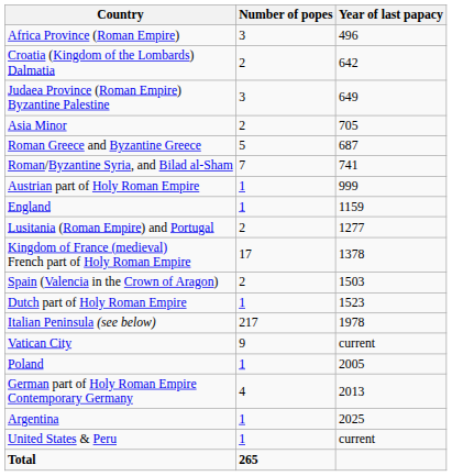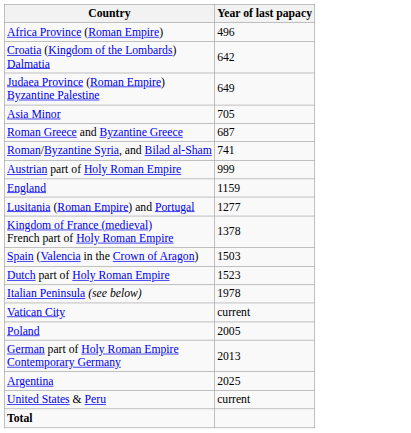 <table class="sortable wikitable">
 <tr>
 <th>Country</th>
-<th>Number of popes</th>
 <th>Year of last papacy</th>
 </tr>
 <tr>
 <td><a href='#'>Africa Province</a> (<a href='#'>Roman Empire</a>)</td>
-<td>3</td>
 <td>496</td>
 </tr>
 <tr>
 <td><a href='#'>Croatia</a> (<a href='#'>Kingdom of the Lombards</a>)<br><a href='#'>Dalmatia</a></td>
-<td>2</td>
 <td>642</td>
 </tr>
 <tr>
 <td><a href='#'>Judaea Province</a> (<a href='#'>Roman Empire</a>)<br><a href='#'>Byzantine Palestine</a></td>
-<td>3</td>
 <td>649</td>
 </tr>
 <tr>
 <td><a href='#'>Asia Minor</a></td>
-<td>2</td>
 <td>705</td>
 </tr>
 <tr>
 <td><a href='#'>Roman Greece</a> and <a href='#'>Byzantine Greece</a></td>
-<td>5</td>
 <td>687</td>
 </tr>
 <tr>
 <td><a href='#'>Roman</a>/<a href='#'>Byzantine Syria</a>, and <a href='#'>Bilad al-Sham</a></td>
-<td>7</td>
 <td>741</td>
 </tr>
 <tr>
 <td><a href='#'>Austrian</a> part of <a href='#'>Holy Roman Empire</a></td>
-<td><a href='#'>1</a></td>
 <td>999</td>
 </tr>
 <tr>
 <td><a href='#'>England</a></td>
-<td><a href='#'>1</a></td>
 <td>1159</td>
 </tr>
 <tr>
 <td><a href='#'>Lusitania</a> (<a href='#'>Roman Empire</a>) and <a href='#'>Portugal</a></td>
-<td>2</td>
 <td>1277</td>
 </tr>
 <tr>
 <td><a href='#'>Kingdom of France (medieval)</a><br>French part of <a href='#'>Holy Roman Empire</a></td>
-<td>17</td>
 <td>1378</td>
 </tr>
 <tr>
 <td><a href='#'>Spain</a> (<a href='#'>Valencia</a> in the <a href='#'>Crown of Aragon</a>)</td>
-<td>2</td>
 <td>1503</td>
 </tr>
 <tr>
 <td><a href='#'>Dutch</a> part of <a href='#'>Holy Roman Empire</a></td>
-<td><a href='#'>1</a></td>
 <td>1523</td>
 </tr>
 <tr>
 <td><a href='#'>Italian Peninsula</a> <em>(see below)</em></td>
-<td>217</td>
 <td>1978</td>
 </tr>
 <tr>
 <td><a href='#'>Vatican City</a></td>
-<td>9</td>
 <td>current</td>
 </tr>
 <tr>
 <td><a href='#'>Poland</a></td>
-<td><a href='#'>1</a></td>
 <td>2005</td>
 </tr>
 <tr>
 <td><a href='#'>German</a> part of <a href='#'>Holy Roman Empire</a><br><a href='#'>Contemporary Germany</a></td>
-<td>4</td>
 <td>2013</td>
 </tr>
 <tr>
 <td><a href='#'>Argentina</a></td>
-<td><a href='#'>1</a></td>
 <td>2025</td>
 </tr>
 <tr>
 <td><a href='#'>United States</a> & <a href='#'>Peru</a></td>
-<td><a href='#'>1</a></td>
 <td>current</td>
 </tr>
 <tr>
 <td><strong>Total</strong></td>
-<td><strong>265</strong></td>
 <td></td>
 </tr>
 </table>
